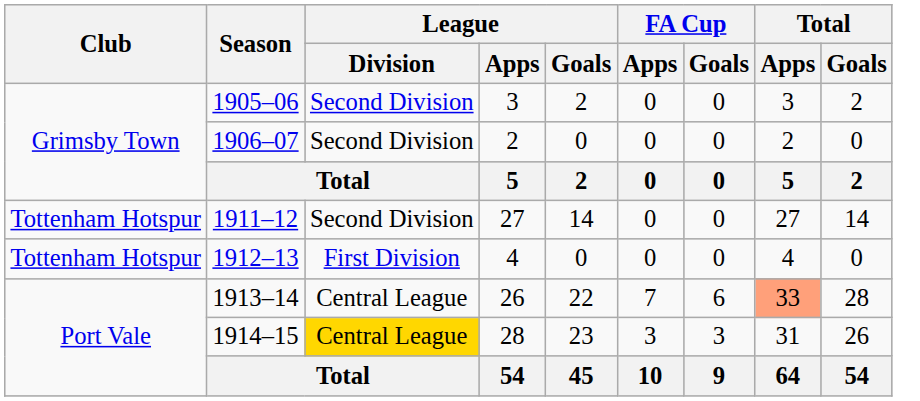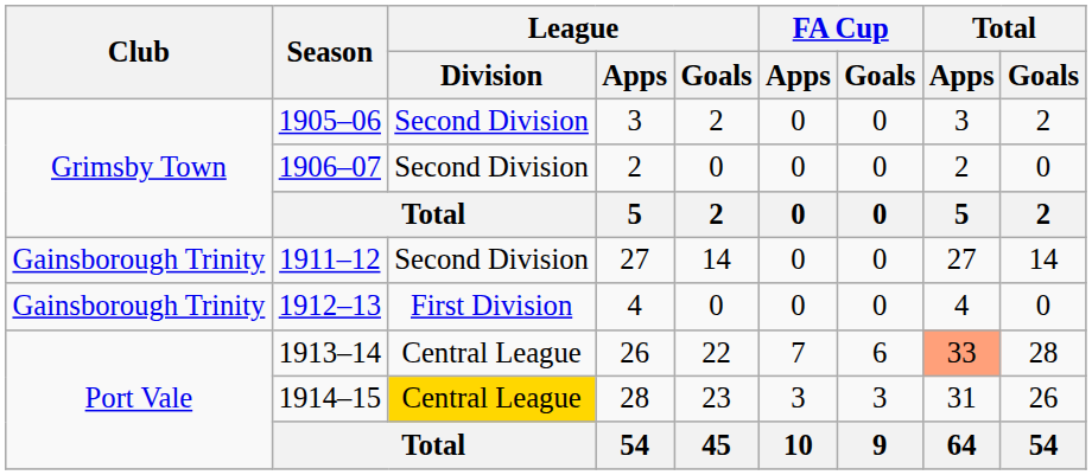 <table class="wikitable" style="text-align:center">
 <tr>
 <th rowspan="2">Club</th>
 <th rowspan="2">Season</th>
 <th colspan="3">League</th>
 <th colspan="2"><a href='#'>FA Cup</a></th>
 <th colspan="2">Total</th>
 </tr>
 <tr>
 <th>Division</th>
 <th>Apps</th>
 <th>Goals</th>
 <th>Apps</th>
 <th>Goals</th>
 <th>Apps</th>
 <th>Goals</th>
 </tr>
 <tr>
 <td rowspan="3"><a href='#'>Grimsby Town</a></td>
 <td><a href='#'>1905–06</a></td>
 <td><a href='#'>Second Division</a></td>
 <td>3</td>
 <td>2</td>
 <td>0</td>
 <td>0</td>
 <td>3</td>
 <td>2</td>
 </tr>
 <tr>
 <td><a href='#'>1906–07</a></td>
 <td>Second Division</td>
 <td>2</td>
 <td>0</td>
 <td>0</td>
 <td>0</td>
 <td>2</td>
 <td>0</td>
 </tr>
 <tr>
 <th colspan="2">Total</th>
 <th>5</th>
 <th>2</th>
 <th>0</th>
 <th>0</th>
 <th>5</th>
 <th>2</th>
 </tr>
 <tr>
-<td><a href='#'>Tottenham Hotspur</a></td>
+<td><a href='#'>Gainsborough Trinity</a></td>
 <td><a href='#'>1911–12</a></td>
 <td>Second Division</td>
 <td>27</td>
 <td>14</td>
 <td>0</td>
 <td>0</td>
 <td>27</td>
 <td>14</td>
 </tr>
 <tr>
-<td><a href='#'>Tottenham Hotspur</a></td>
+<td><a href='#'>Gainsborough Trinity</a></td>
 <td><a href='#'>1912–13</a></td>
 <td><a href='#'>First Division</a></td>
 <td>4</td>
 <td>0</td>
 <td>0</td>
 <td>0</td>
 <td>4</td>
 <td>0</td>
 </tr>
 <tr>
 <td rowspan="3"><a href='#'>Port Vale</a></td>
 <td>1913–14</td>
 <td>Central League</td>
 <td>26</td>
 <td>22</td>
 <td>7</td>
 <td>6</td>
 <td style="background: lightsalmon;">33</td>
 <td>28</td>
 </tr>
 <tr>
 <td>1914–15</td>
 <td style="background: gold;">Central League</td>
 <td>28</td>
 <td>23</td>
 <td>3</td>
 <td>3</td>
 <td>31</td>
 <td>26</td>
 </tr>
 <tr>
 <th colspan="2">Total</th>
 <th>54</th>
 <th>45</th>
 <th>10</th>
 <th>9</th>
 <th>64</th>
 <th>54</th>
 </tr>
 </table>
